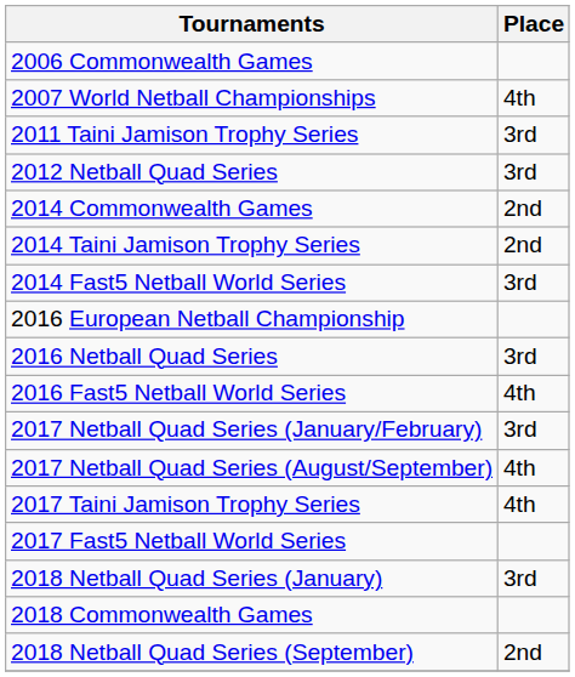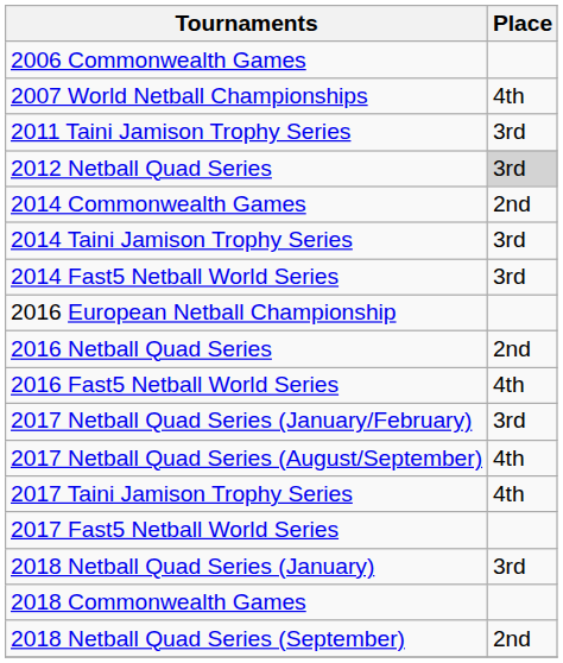 <table class="wikitable collapsible">
 <tr>
 <th>Tournaments</th>
 <th>Place</th>
 </tr>
 <tr>
 <td><a href='#'>2006 Commonwealth Games</a></td>
 <td></td>
 </tr>
 <tr>
 <td><a href='#'>2007 World Netball Championships</a></td>
 <td>4th</td>
 </tr>
 <tr>
 <td><a href='#'>2011 Taini Jamison Trophy Series</a></td>
 <td>3rd</td>
 </tr>
 <tr>
 <td><a href='#'>2012 Netball Quad Series</a></td>
-<td>3rd</td>
+<td style="background: lightgrey;">3rd</td>
 </tr>
 <tr>
 <td><a href='#'>2014 Commonwealth Games</a></td>
 <td>2nd</td>
 </tr>
 <tr>
 <td><a href='#'>2014 Taini Jamison Trophy Series</a></td>
-<td>2nd</td>
+<td>3rd</td>
 </tr>
 <tr>
 <td><a href='#'>2014 Fast5 Netball World Series</a></td>
 <td>3rd</td>
 </tr>
 <tr>
 <td>2016 <a href='#'>European Netball Championship</a></td>
 <td></td>
 </tr>
 <tr>
 <td><a href='#'>2016 Netball Quad Series</a></td>
-<td>3rd</td>
+<td>2nd</td>
 </tr>
 <tr>
 <td><a href='#'>2016 Fast5 Netball World Series</a></td>
 <td>4th</td>
 </tr>
 <tr>
 <td><a href='#'>2017 Netball Quad Series (January/February)</a></td>
 <td>3rd</td>
 </tr>
 <tr>
 <td><a href='#'>2017 Netball Quad Series (August/September)</a></td>
 <td>4th</td>
 </tr>
 <tr>
 <td><a href='#'>2017 Taini Jamison Trophy Series</a></td>
 <td>4th</td>
 </tr>
 <tr>
 <td><a href='#'>2017 Fast5 Netball World Series</a></td>
 <td></td>
 </tr>
 <tr>
 <td><a href='#'>2018 Netball Quad Series (January)</a></td>
 <td>3rd</td>
 </tr>
 <tr>
 <td><a href='#'>2018 Commonwealth Games</a></td>
 <td></td>
 </tr>
 <tr>
 <td><a href='#'>2018 Netball Quad Series (September)</a></td>
 <td>2nd</td>
 </tr>
 <tr>
 </tr>
 </table>
